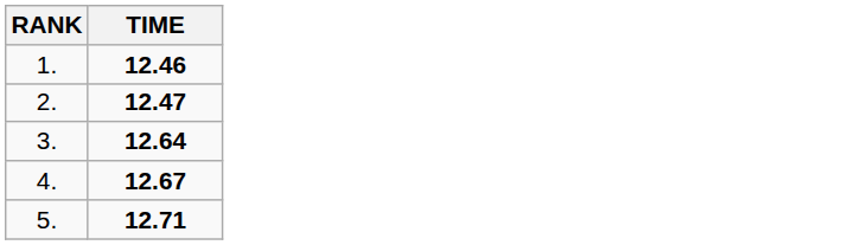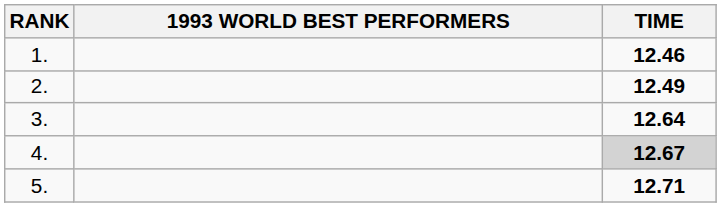 <table class="wikitable" style="border-collapse: collapse; font-size: 90%;">
 <tr>
 <th>RANK</th>
+<th align="center" style="width: 25em">1993 WORLD BEST PERFORMERS</th>
 <th align="center" style="width: 5em">TIME</th>
 </tr>
 <tr>
 <td align="center">1.</td>
+<td></td>
 <td align="center"><strong>12.46</strong></td>
 </tr>
 <tr>
 <td align="center">2.</td>
-<td align="center"><strong>12.47</strong></td>
+<td></td>
+<td align="center"><strong>12.49</strong></td>
 </tr>
 <tr>
 <td align="center">3.</td>
+<td></td>
 <td align="center"><strong>12.64</strong></td>
 </tr>
 <tr>
 <td align="center">4.</td>
-<td align="center"><strong>12.67</strong></td>
+<td></td>
+<td align="center" style="background: lightgrey;"><strong>12.67</strong></td>
 </tr>
 <tr>
 <td align="center">5.</td>
+<td></td>
 <td align="center"><strong>12.71</strong></td>
 </tr>
 </table>
